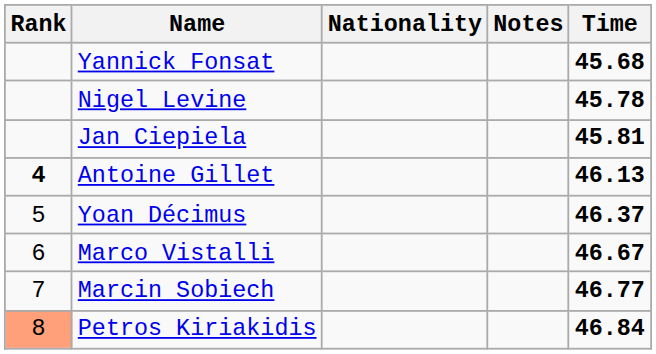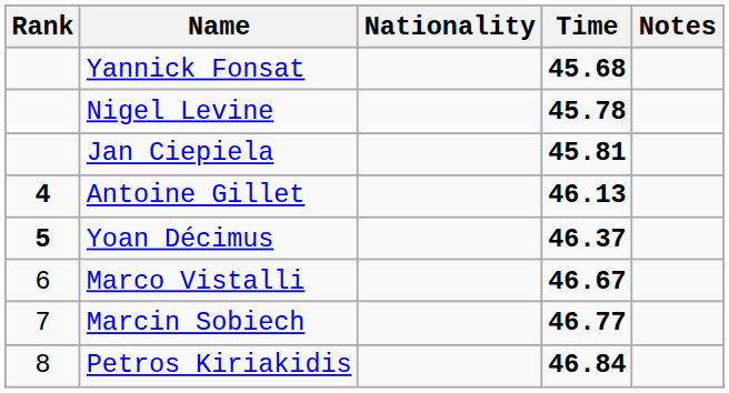 <table class="wikitable sortable" style="text-align:center">
 <tr>
 <th>Rank</th>
 <th>Name</th>
 <th>Nationality</th>
+<th>Time</th>
 <th>Notes</th>
-<th>Time</th>
 </tr>
 <tr>
 <td></td>
 <td align=left><a href='#'>Yannick Fonsat</a></td>
 <td align=left></td>
+<td><strong>45.68</strong></td>
 <td></td>
-<td><strong>45.68</strong></td>
 </tr>
 <tr>
 <td></td>
 <td align=left><a href='#'>Nigel Levine</a></td>
 <td align=left></td>
+<td><strong>45.78</strong></td>
 <td></td>
-<td><strong>45.78</strong></td>
 </tr>
 <tr>
 <td></td>
 <td align=left><a href='#'>Jan Ciepiela</a></td>
 <td align=left></td>
+<td><strong>45.81</strong></td>
 <td></td>
-<td><strong>45.81</strong></td>
 </tr>
 <tr>
 <td><strong>4</strong></td>
 <td align=left><a href='#'>Antoine Gillet</a></td>
 <td align=left></td>
+<td><strong>46.13</strong></td>
 <td></td>
-<td><strong>46.13</strong></td>
 </tr>
 <tr>
-<td>5</td>
+<td><strong>5</strong></td>
 <td align=left><a href='#'>Yoan Décimus</a></td>
 <td align=left></td>
+<td><strong>46.37</strong></td>
 <td></td>
-<td><strong>46.37</strong></td>
 </tr>
 <tr>
 <td>6</td>
 <td align=left><a href='#'>Marco Vistalli</a></td>
 <td align=left></td>
+<td><strong>46.67</strong></td>
 <td></td>
-<td><strong>46.67</strong></td>
 </tr>
 <tr>
 <td>7</td>
 <td align=left><a href='#'>Marcin Sobiech</a></td>
 <td align=left></td>
+<td><strong>46.77</strong></td>
 <td></td>
-<td><strong>46.77</strong></td>
 </tr>
 <tr>
-<td style="background: lightsalmon;">8</td>
+<td>8</td>
 <td align=left><a href='#'>Petros Kiriakidis</a></td>
 <td align=left></td>
+<td><strong>46.84</strong></td>
 <td></td>
-<td><strong>46.84</strong></td>
 </tr>
 </table>
